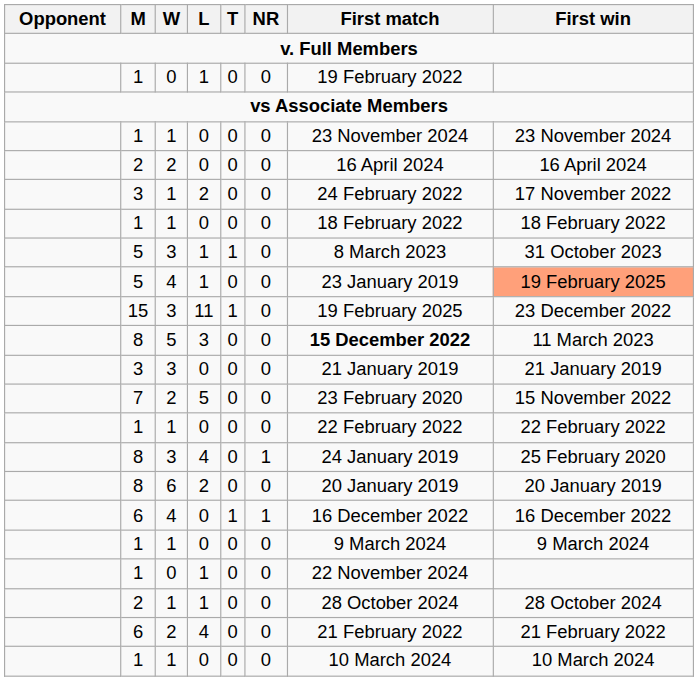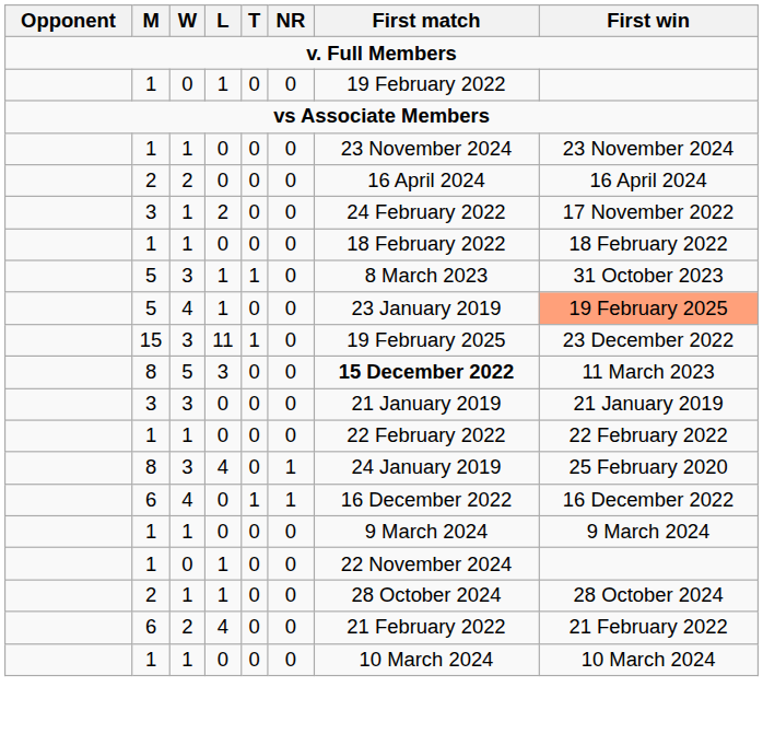 <table class="wikitable" style="text-align: center; width: 600px;">
 <tr>
 <th>Opponent</th>
 <th>M</th>
 <th>W</th>
 <th>L</th>
 <th>T</th>
 <th>NR</th>
 <th>First match</th>
 <th>First win</th>
 </tr>
 <tr>
 <td colspan="8" style="text-align:center;"><strong>v. Full Members</strong></td>
 </tr>
 <tr>
 <td align=left></td>
 <td>1</td>
 <td>0</td>
 <td>1</td>
 <td>0</td>
 <td>0</td>
 <td>19 February 2022</td>
 <td></td>
 </tr>
 <tr>
 <td colspan="8" style="text-align:center;"><strong>vs Associate Members</strong></td>
 </tr>
 <tr>
 <td align=left></td>
 <td>1</td>
 <td>1</td>
 <td>0</td>
 <td>0</td>
 <td>0</td>
 <td>23 November 2024</td>
 <td>23 November 2024</td>
 </tr>
 <tr>
 <td align=left></td>
 <td>2</td>
 <td>2</td>
 <td>0</td>
 <td>0</td>
 <td>0</td>
 <td>16 April 2024</td>
 <td>16 April 2024</td>
 </tr>
 <tr>
 <td align=left></td>
 <td>3</td>
 <td>1</td>
 <td>2</td>
 <td>0</td>
 <td>0</td>
 <td>24 February 2022</td>
 <td>17 November 2022</td>
 </tr>
 <tr>
 <td align=left></td>
 <td>1</td>
 <td>1</td>
 <td>0</td>
 <td>0</td>
 <td>0</td>
 <td>18 February 2022</td>
 <td>18 February 2022</td>
 </tr>
 <tr>
 <td align=left></td>
 <td>5</td>
 <td>3</td>
 <td>1</td>
 <td>1</td>
 <td>0</td>
 <td>8 March 2023</td>
 <td>31 October 2023</td>
 </tr>
 <tr>
 <td align=left></td>
 <td>5</td>
 <td>4</td>
 <td>1</td>
 <td>0</td>
 <td>0</td>
 <td>23 January 2019</td>
 <td style="background: lightsalmon;">19 February 2025</td>
 </tr>
 <tr>
 <td align=left></td>
 <td>15</td>
 <td>3</td>
 <td>11</td>
 <td>1</td>
 <td>0</td>
 <td>19 February 2025</td>
 <td>23 December 2022</td>
 </tr>
 <tr>
 <td align=left></td>
 <td>8</td>
 <td>5</td>
 <td>3</td>
 <td>0</td>
 <td>0</td>
 <td><strong>15 December 2022</strong></td>
 <td>11 March 2023</td>
 </tr>
 <tr>
 <td align=left></td>
 <td>3</td>
 <td>3</td>
 <td>0</td>
 <td>0</td>
 <td>0</td>
 <td>21 January 2019</td>
 <td>21 January 2019</td>
 </tr>
 <tr>
 <td align=left></td>
-<td>7</td>
-<td>2</td>
-<td>5</td>
-<td>0</td>
-<td>0</td>
-<td>23 February 2020</td>
-<td>15 November 2022</td>
-</tr>
-<tr>
-<td align=left></td>
 <td>1</td>
 <td>1</td>
 <td>0</td>
 <td>0</td>
 <td>0</td>
 <td>22 February 2022</td>
 <td>22 February 2022</td>
 </tr>
 <tr>
 <td align=left></td>
 <td>8</td>
 <td>3</td>
 <td>4</td>
 <td>0</td>
 <td>1</td>
 <td>24 January 2019</td>
 <td>25 February 2020</td>
-</tr>
-<tr>
-<td align=left></td>
-<td>8</td>
-<td>6</td>
-<td>2</td>
-<td>0</td>
-<td>0</td>
-<td>20 January 2019</td>
-<td>20 January 2019</td>
 </tr>
 <tr>
 <td align=left></td>
 <td>6</td>
 <td>4</td>
 <td>0</td>
 <td>1</td>
 <td>1</td>
 <td>16 December 2022</td>
 <td>16 December 2022</td>
 </tr>
 <tr>
 <td align=left></td>
 <td>1</td>
 <td>1</td>
 <td>0</td>
 <td>0</td>
 <td>0</td>
 <td>9 March 2024</td>
 <td>9 March 2024</td>
 </tr>
 <tr>
 <td align=left></td>
 <td>1</td>
 <td>0</td>
 <td>1</td>
 <td>0</td>
 <td>0</td>
 <td>22 November 2024</td>
 <td></td>
 </tr>
 <tr>
 <td align=left></td>
 <td>2</td>
 <td>1</td>
 <td>1</td>
 <td>0</td>
 <td>0</td>
 <td>28 October 2024</td>
 <td>28 October 2024</td>
 </tr>
 <tr>
 <td align=left></td>
 <td>6</td>
 <td>2</td>
 <td>4</td>
 <td>0</td>
 <td>0</td>
 <td>21 February 2022</td>
 <td>21 February 2022</td>
 </tr>
 <tr>
 <td align=left></td>
 <td>1</td>
 <td>1</td>
 <td>0</td>
 <td>0</td>
 <td>0</td>
 <td>10 March 2024</td>
 <td>10 March 2024</td>
 </tr>
 </table>
